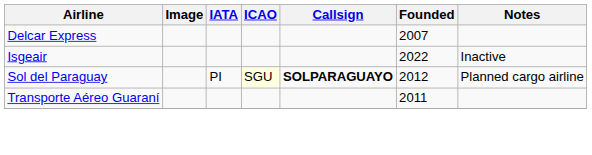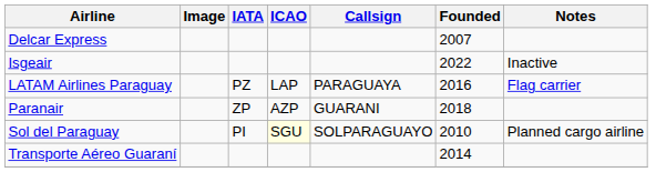 <table class="wikitable sortable">
 <tr valign="middle">
 <th>Airline</th>
 <th class="unsortable">Image</th>
 <th><a href='#'>IATA</a></th>
 <th><a href='#'>ICAO</a></th>
 <th><a href='#'>Callsign</a></th>
 <th>Founded</th>
 <th class="unsortable">Notes</th>
 </tr>
 <tr>
 <td><a href='#'>Delcar Express</a></td>
 <td></td>
 <td></td>
 <td></td>
 <td></td>
 <td>2007</td>
 <td></td>
 </tr>
 <tr>
 <td><a href='#'>Isgeair</a></td>
 <td></td>
 <td></td>
 <td></td>
 <td></td>
 <td>2022</td>
 <td>Inactive</td>
 </tr>
 <tr>
+<td><a href='#'>LATAM Airlines Paraguay</a></td>
+<td></td>
+<td>PZ</td>
+<td>LAP</td>
+<td>PARAGUAYA</td>
+<td>2016</td>
+<td><a href='#'>Flag carrier</a></td>
+</tr>
+<tr>
+<td><a href='#'>Paranair</a></td>
+<td></td>
+<td>ZP</td>
+<td>AZP</td>
+<td>GUARANI</td>
+<td>2018</td>
+<td></td>
+</tr>
+<tr>
 <td><a href='#'>Sol del Paraguay</a></td>
 <td></td>
 <td>PI</td>
 <td style="background: lightyellow;">SGU</td>
-<td><strong>SOLPARAGUAYO</strong></td>
-<td>2012</td>
+<td>SOLPARAGUAYO</td>
+<td>2010</td>
 <td>Planned cargo airline</td>
 </tr>
 <tr>
 <td><a href='#'>Transporte Aéreo Guaraní</a></td>
 <td></td>
 <td></td>
 <td></td>
 <td></td>
-<td TAGUA>2011</td>
+<td TAGUA>2014</td>
 <td></td>
 </tr>
 <tr>
 </tr>
 </table>
